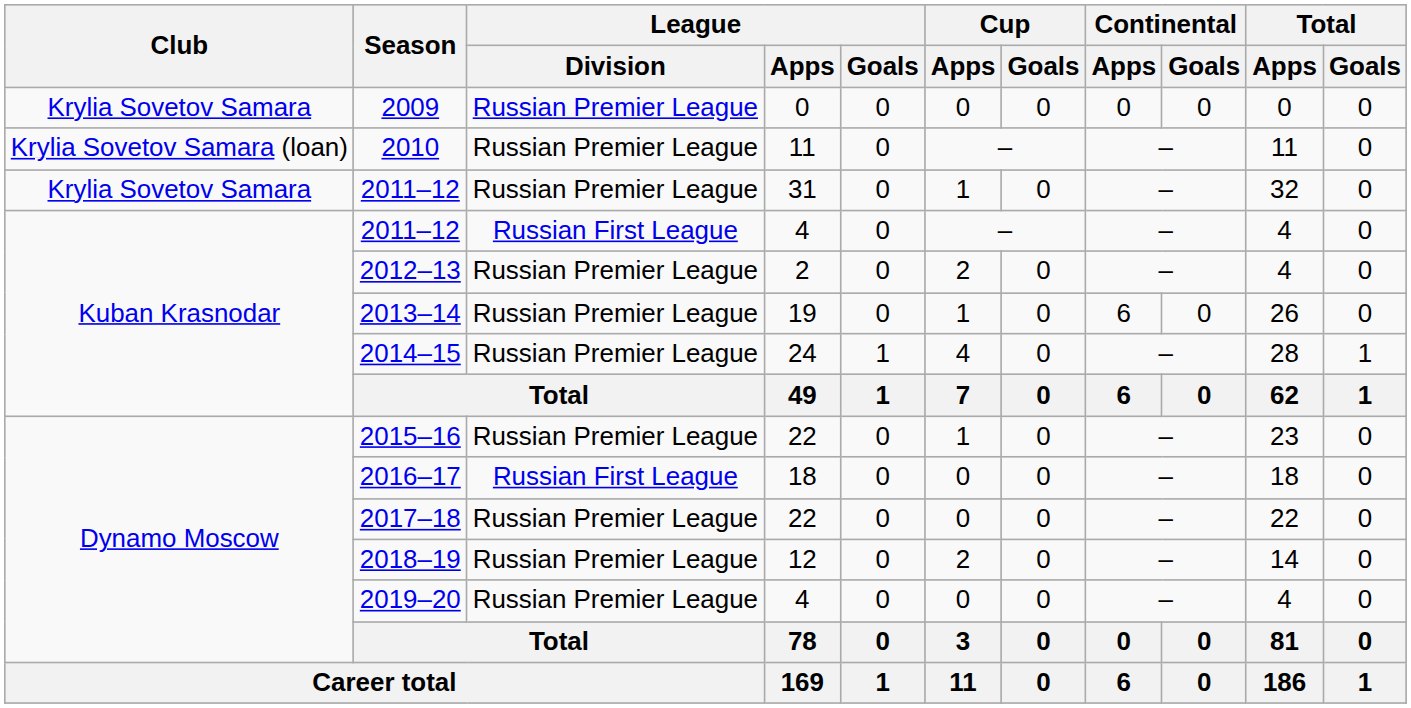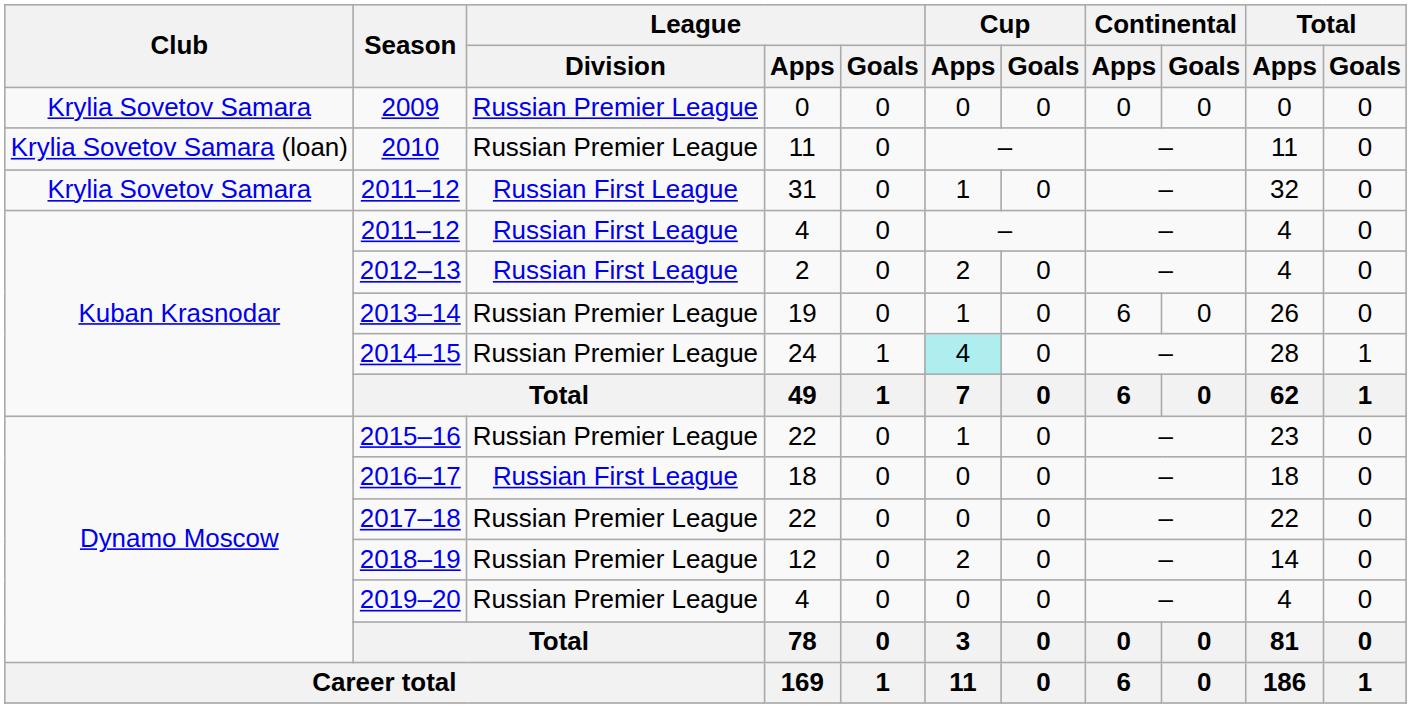 <table class="wikitable" style="text-align: center;">
 <tr>
 <th rowspan=2>Club</th>
 <th rowspan=2>Season</th>
 <th colspan=3>League</th>
 <th colspan=2>Cup</th>
 <th colspan=2>Continental</th>
 <th colspan=2>Total</th>
 </tr>
 <tr>
 <th>Division</th>
 <th>Apps</th>
 <th>Goals</th>
 <th>Apps</th>
 <th>Goals</th>
 <th>Apps</th>
 <th>Goals</th>
 <th>Apps</th>
 <th>Goals</th>
 </tr>
 <tr>
 <td><a href='#'>Krylia Sovetov Samara</a></td>
 <td><a href='#'>2009</a></td>
 <td><a href='#'>Russian Premier League</a></td>
 <td>0</td>
 <td>0</td>
 <td>0</td>
 <td>0</td>
 <td>0</td>
 <td>0</td>
 <td>0</td>
 <td>0</td>
 </tr>
 <tr>
 <td><a href='#'>Krylia Sovetov Samara</a> (loan)</td>
 <td><a href='#'>2010</a></td>
 <td>Russian Premier League</td>
 <td>11</td>
 <td>0</td>
 <td colspan=2>–</td>
 <td colspan=2>–</td>
 <td>11</td>
 <td>0</td>
 </tr>
 <tr>
 <td><a href='#'>Krylia Sovetov Samara</a></td>
 <td><a href='#'>2011–12</a></td>
-<td>Russian Premier League</td>
+<td><a href='#'>Russian First League</a></td>
 <td>31</td>
 <td>0</td>
 <td>1</td>
 <td>0</td>
 <td colspan=2>–</td>
 <td>32</td>
 <td>0</td>
 </tr>
 <tr>
 <td rowspan="5"><a href='#'>Kuban Krasnodar</a></td>
 <td><a href='#'>2011–12</a></td>
 <td><a href='#'>Russian First League</a></td>
 <td>4</td>
 <td>0</td>
 <td colspan=2>–</td>
 <td colspan=2>–</td>
 <td>4</td>
 <td>0</td>
 </tr>
 <tr>
 <td><a href='#'>2012–13</a></td>
-<td>Russian Premier League</td>
+<td><a href='#'>Russian First League</a></td>
 <td>2</td>
 <td>0</td>
 <td>2</td>
 <td>0</td>
 <td colspan=2>–</td>
 <td>4</td>
 <td>0</td>
 </tr>
 <tr>
 <td><a href='#'>2013–14</a></td>
 <td>Russian Premier League</td>
 <td>19</td>
 <td>0</td>
 <td>1</td>
 <td>0</td>
 <td>6</td>
 <td>0</td>
 <td>26</td>
 <td>0</td>
 </tr>
 <tr>
 <td><a href='#'>2014–15</a></td>
 <td>Russian Premier League</td>
 <td>24</td>
 <td>1</td>
-<td>4</td>
+<td style="background: paleturquoise;">4</td>
 <td>0</td>
 <td colspan=2>–</td>
 <td>28</td>
 <td>1</td>
 </tr>
 <tr>
 <th colspan=2>Total</th>
 <th>49</th>
 <th>1</th>
 <th>7</th>
 <th>0</th>
 <th>6</th>
 <th>0</th>
 <th>62</th>
 <th>1</th>
 </tr>
 <tr>
 <td rowspan="6"><a href='#'>Dynamo Moscow</a></td>
 <td><a href='#'>2015–16</a></td>
 <td>Russian Premier League</td>
 <td>22</td>
 <td>0</td>
 <td>1</td>
 <td>0</td>
 <td colspan=2>–</td>
 <td>23</td>
 <td>0</td>
 </tr>
 <tr>
 <td><a href='#'>2016–17</a></td>
 <td><a href='#'>Russian First League</a></td>
 <td>18</td>
 <td>0</td>
 <td>0</td>
 <td>0</td>
 <td colspan=2>–</td>
 <td>18</td>
 <td>0</td>
 </tr>
 <tr>
 <td><a href='#'>2017–18</a></td>
 <td>Russian Premier League</td>
 <td>22</td>
 <td>0</td>
 <td>0</td>
 <td>0</td>
 <td colspan=2>–</td>
 <td>22</td>
 <td>0</td>
 </tr>
 <tr>
 <td><a href='#'>2018–19</a></td>
 <td>Russian Premier League</td>
 <td>12</td>
 <td>0</td>
 <td>2</td>
 <td>0</td>
 <td colspan=2>–</td>
 <td>14</td>
 <td>0</td>
 </tr>
 <tr>
 <td><a href='#'>2019–20</a></td>
 <td>Russian Premier League</td>
 <td>4</td>
 <td>0</td>
 <td>0</td>
 <td>0</td>
 <td colspan=2>–</td>
 <td>4</td>
 <td>0</td>
 </tr>
 <tr>
 <th colspan=2>Total</th>
 <th>78</th>
 <th>0</th>
 <th>3</th>
 <th>0</th>
 <th>0</th>
 <th>0</th>
 <th>81</th>
 <th>0</th>
 </tr>
 <tr>
 <th colspan=3>Career total</th>
 <th>169</th>
 <th>1</th>
 <th>11</th>
 <th>0</th>
 <th>6</th>
 <th>0</th>
 <th>186</th>
 <th>1</th>
 </tr>
 </table>
